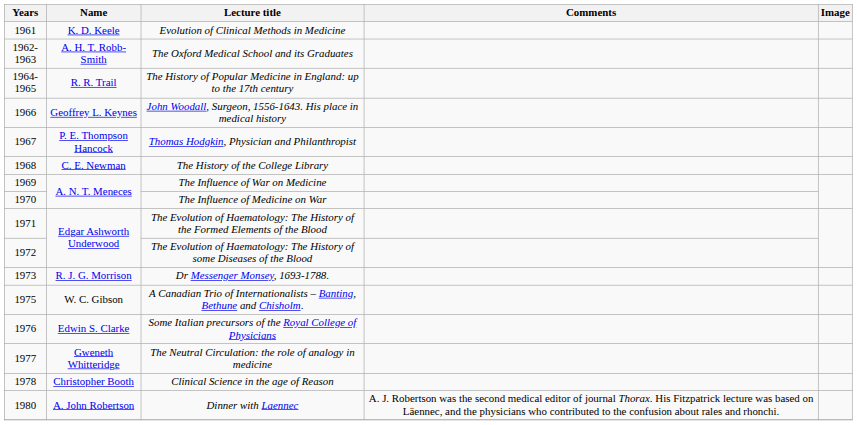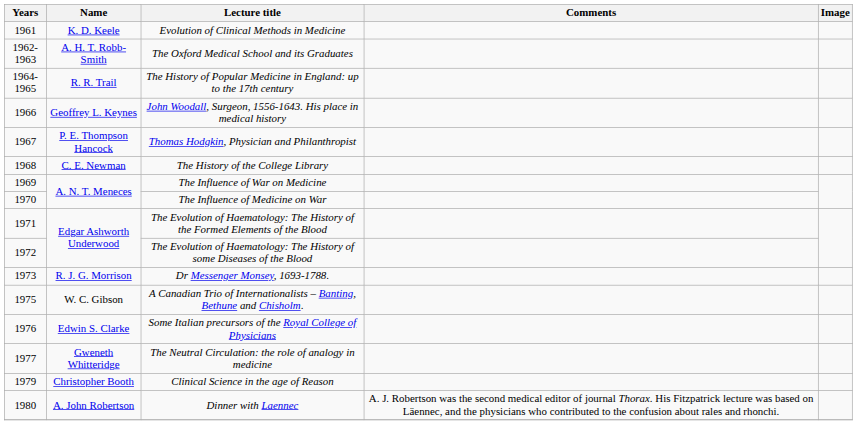 <table class="wikitable sortable sticky-header" style=text-align:center;>
 <tr>
 <th>Years</th>
 <th>Name</th>
 <th>Lecture title</th>
 <th>Comments</th>
 <th>Image</th>
 </tr>
 <tr>
 <td>1961</td>
 <td><a href='#'>K. D. Keele</a></td>
 <td><em>Evolution of Clinical Methods in Medicine</em></td>
 <td></td>
 <td></td>
 </tr>
 <tr>
 <td>1962-1963</td>
 <td><a href='#'>A. H. T. Robb-Smith</a></td>
 <td><em>The Oxford Medical School and its Graduates</em></td>
 <td></td>
 <td></td>
 </tr>
 <tr>
 <td>1964-1965</td>
 <td><a href='#'>R. R. Trail</a></td>
 <td><em>The History of Popular Medicine in England: up to the 17th century</em></td>
 <td></td>
 <td></td>
 </tr>
 <tr>
 <td>1966</td>
 <td><a href='#'>Geoffrey L. Keynes</a></td>
 <td><em><a href='#'>John Woodall</a>, Surgeon, 1556-1643. His place in medical history</em></td>
 <td></td>
 <td></td>
 </tr>
 <tr>
 <td>1967</td>
 <td><a href='#'>P. E. Thompson Hancock</a></td>
 <td><em><a href='#'>Thomas Hodgkin</a>, Physician and Philanthropist</em></td>
 <td></td>
 <td></td>
 </tr>
 <tr>
 <td>1968</td>
 <td><a href='#'>C. E. Newman</a></td>
 <td><em>The History of the College Library</em></td>
 <td></td>
 <td></td>
 </tr>
 <tr>
 <td>1969</td>
 <td rowspan="2"><a href='#'>A. N. T. Meneces</a></td>
 <td><em>The Influence of War on Medicine</em></td>
 <td></td>
 <td rowspan="2"></td>
 </tr>
 <tr>
 <td>1970</td>
 <td><em>The Influence of Medicine on War</em></td>
 <td></td>
 </tr>
 <tr>
 <td>1971</td>
 <td rowspan="2"><a href='#'>Edgar Ashworth Underwood</a></td>
 <td><em>The Evolution of Haematology: The History of the Formed Elements of the Blood</em></td>
 <td></td>
 <td rowspan="2"></td>
 </tr>
 <tr>
 <td>1972</td>
 <td><em>The Evolution of Haematology: The History of some Diseases of the Blood</em></td>
 <td></td>
 </tr>
 <tr>
 <td>1973</td>
 <td><a href='#'>R. J. G. Morrison</a></td>
 <td><em>Dr <a href='#'>Messenger Monsey</a>, 1693-1788</em>.</td>
 <td></td>
 <td></td>
 </tr>
 <tr>
 <td>1975</td>
 <td>W. C. Gibson</td>
 <td><em>A Canadian Trio of Internationalists – <a href='#'>Banting</a>, <a href='#'>Bethune</a> and <a href='#'>Chisholm</a></em>.</td>
 <td></td>
 <td></td>
 </tr>
 <tr>
 <td>1976</td>
 <td><a href='#'>Edwin S. Clarke</a></td>
 <td><em>Some Italian precursors of the <a href='#'>Royal College of Physicians</a></em></td>
 <td></td>
 <td></td>
 </tr>
 <tr>
 <td>1977</td>
 <td><a href='#'>Gweneth Whitteridge</a></td>
 <td><em>The Neutral Circulation: the role of analogy in medicine</em></td>
 <td></td>
 <td></td>
 </tr>
 <tr>
-<td>1978</td>
+<td>1979</td>
 <td><a href='#'>Christopher Booth</a></td>
 <td><em>Clinical Science in the age of Reason</em></td>
 <td></td>
 <td></td>
 </tr>
 <tr>
 <td>1980</td>
 <td><a href='#'>A. John Robertson</a></td>
 <td><em>Dinner with <a href='#'>Laennec</a></em></td>
 <td>A. J. Robertson was the second medical editor of journal <em>Thorax</em>. His Fitzpatrick lecture was based on Läennec, and the physicians who contributed to the confusion about rales and rhonchi.</td>
 <td></td>
 </tr>
 <tr>
 </tr>
 </table>
